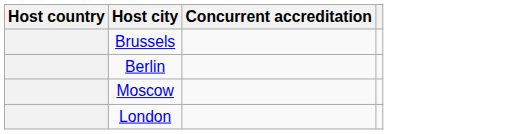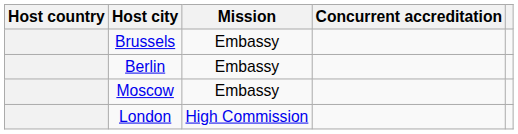 <table class="wikitable plainrowheaders" style="text-align:center;">
 <tr>
 <th scope="col">Host country</th>
 <th scope="col">Host city</th>
+<th scope="col">Mission</th>
 <th scope="col">Concurrent accreditation</th>
 <th scope="col"></th>
 </tr>
 <tr>
 <th scope="row"></th>
 <td><a href='#'>Brussels</a></td>
+<td>Embassy</td>
 <td></td>
 <td></td>
 </tr>
 <tr>
 <th scope="row"></th>
 <td><a href='#'>Berlin</a></td>
+<td>Embassy</td>
 <td></td>
 <td></td>
 </tr>
 <tr>
 <th scope="row"></th>
 <td><a href='#'>Moscow</a></td>
+<td>Embassy</td>
 <td></td>
 <td></td>
 </tr>
 <tr>
 <th scope="row"></th>
 <td><a href='#'>London</a></td>
+<td><a href='#'>High Commission</a></td>
 <td></td>
 <td></td>
 </tr>
 </table>
